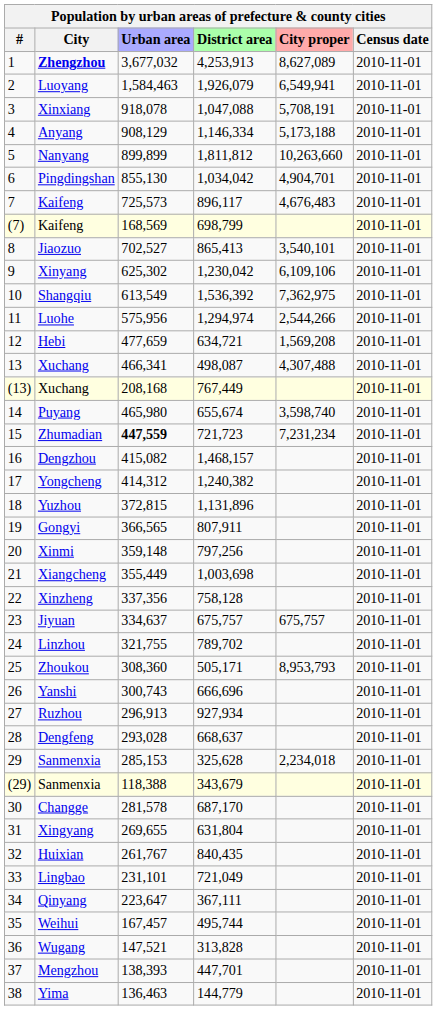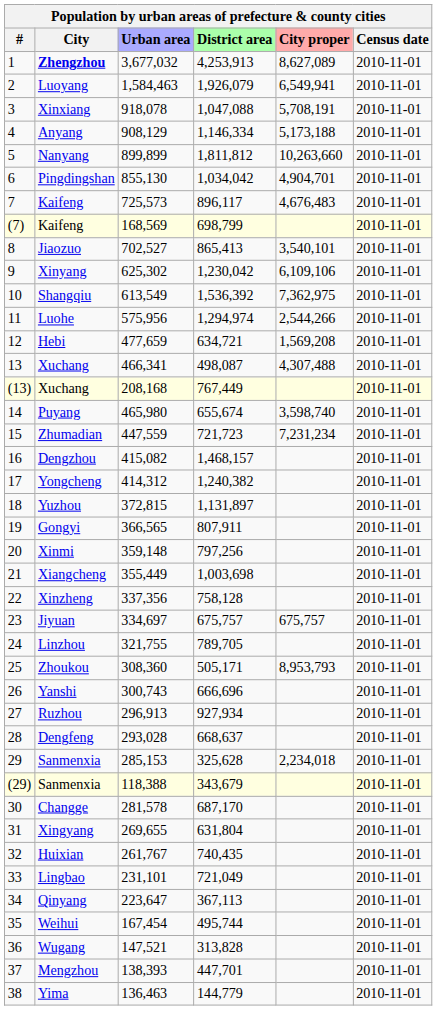 <table class="wikitable sortable collapsible" style="font-size:90%;">
 <tr>
 <th colspan="6">Population by urban areas of prefecture & county cities</th>
 </tr>
 <tr>
 <th>#</th>
 <th>City</th>
 <th style ="background-color: #aaaaff;">Urban area</th>
 <th style ="background-color: #aaffaa;">District area</th>
 <th style ="background-color: #ffaaaa;">City proper</th>
 <th>Census date</th>
 </tr>
 <tr>
 <td>1</td>
 <td><strong><a href='#'>Zhengzhou</a></strong></td>
 <td>3,677,032</td>
 <td>4,253,913</td>
 <td>8,627,089</td>
 <td>2010-11-01</td>
 </tr>
 <tr>
 <td>2</td>
 <td><a href='#'>Luoyang</a></td>
 <td>1,584,463</td>
 <td>1,926,079</td>
 <td>6,549,941</td>
 <td>2010-11-01</td>
 </tr>
 <tr>
 <td>3</td>
 <td><a href='#'>Xinxiang</a></td>
 <td>918,078</td>
 <td>1,047,088</td>
 <td>5,708,191</td>
 <td>2010-11-01</td>
 </tr>
 <tr>
 <td>4</td>
 <td><a href='#'>Anyang</a></td>
 <td>908,129</td>
 <td>1,146,334</td>
 <td>5,173,188</td>
 <td>2010-11-01</td>
 </tr>
 <tr>
 <td>5</td>
 <td><a href='#'>Nanyang</a></td>
 <td>899,899</td>
 <td>1,811,812</td>
 <td>10,263,660</td>
 <td>2010-11-01</td>
 </tr>
 <tr>
 <td>6</td>
 <td><a href='#'>Pingdingshan</a></td>
 <td>855,130</td>
 <td>1,034,042</td>
 <td>4,904,701</td>
 <td>2010-11-01</td>
 </tr>
 <tr>
 <td>7</td>
 <td><a href='#'>Kaifeng</a></td>
 <td>725,573</td>
 <td>896,117</td>
 <td>4,676,483</td>
 <td>2010-11-01</td>
 </tr>
 <tr bgcolor="lightyellow" class="sortbottom">
 <td>(7)</td>
 <td>Kaifeng </td>
 <td>168,569</td>
 <td>698,799</td>
 <td></td>
 <td>2010-11-01</td>
 </tr>
 <tr>
 <td>8</td>
 <td><a href='#'>Jiaozuo</a></td>
 <td>702,527</td>
 <td>865,413</td>
 <td>3,540,101</td>
 <td>2010-11-01</td>
 </tr>
 <tr>
 <td>9</td>
 <td><a href='#'>Xinyang</a></td>
 <td>625,302</td>
 <td>1,230,042</td>
 <td>6,109,106</td>
 <td>2010-11-01</td>
 </tr>
 <tr>
 <td>10</td>
 <td><a href='#'>Shangqiu</a></td>
 <td>613,549</td>
 <td>1,536,392</td>
 <td>7,362,975</td>
 <td>2010-11-01</td>
 </tr>
 <tr>
 <td>11</td>
 <td><a href='#'>Luohe</a></td>
 <td>575,956</td>
 <td>1,294,974</td>
 <td>2,544,266</td>
 <td>2010-11-01</td>
 </tr>
 <tr>
 <td>12</td>
 <td><a href='#'>Hebi</a></td>
 <td>477,659</td>
 <td>634,721</td>
 <td>1,569,208</td>
 <td>2010-11-01</td>
 </tr>
 <tr>
 <td>13</td>
 <td><a href='#'>Xuchang</a></td>
 <td>466,341</td>
 <td>498,087</td>
 <td>4,307,488</td>
 <td>2010-11-01</td>
 </tr>
 <tr bgcolor="lightyellow" class="sortbottom">
 <td>(13)</td>
 <td>Xuchang </td>
 <td>208,168</td>
 <td>767,449</td>
 <td></td>
 <td>2010-11-01</td>
 </tr>
 <tr>
 <td>14</td>
 <td><a href='#'>Puyang</a></td>
 <td>465,980</td>
 <td>655,674</td>
 <td>3,598,740</td>
 <td>2010-11-01</td>
 </tr>
 <tr>
 <td>15</td>
 <td><a href='#'>Zhumadian</a></td>
-<td><strong>447,559</strong></td>
+<td>447,559</td>
 <td>721,723</td>
 <td>7,231,234</td>
 <td>2010-11-01</td>
 </tr>
 <tr>
 <td>16</td>
 <td><a href='#'>Dengzhou</a></td>
 <td>415,082</td>
 <td>1,468,157</td>
 <td></td>
 <td>2010-11-01</td>
 </tr>
 <tr>
 <td>17</td>
 <td><a href='#'>Yongcheng</a></td>
 <td>414,312</td>
 <td>1,240,382</td>
 <td></td>
 <td>2010-11-01</td>
 </tr>
 <tr>
 <td>18</td>
 <td><a href='#'>Yuzhou</a></td>
 <td>372,815</td>
-<td>1,131,896</td>
+<td>1,131,897</td>
 <td></td>
 <td>2010-11-01</td>
 </tr>
 <tr>
 <td>19</td>
 <td><a href='#'>Gongyi</a></td>
 <td>366,565</td>
 <td>807,911</td>
 <td></td>
 <td>2010-11-01</td>
 </tr>
 <tr>
 <td>20</td>
 <td><a href='#'>Xinmi</a></td>
 <td>359,148</td>
 <td>797,256</td>
 <td></td>
 <td>2010-11-01</td>
 </tr>
 <tr>
 <td>21</td>
 <td><a href='#'>Xiangcheng</a></td>
 <td>355,449</td>
 <td>1,003,698</td>
 <td></td>
 <td>2010-11-01</td>
 </tr>
 <tr>
 <td>22</td>
 <td><a href='#'>Xinzheng</a></td>
 <td>337,356</td>
 <td>758,128</td>
 <td></td>
 <td>2010-11-01</td>
 </tr>
 <tr>
 <td>23</td>
 <td><a href='#'>Jiyuan</a></td>
-<td>334,637</td>
+<td>334,697</td>
 <td>675,757</td>
 <td>675,757</td>
 <td>2010-11-01</td>
 </tr>
 <tr>
 <td>24</td>
 <td><a href='#'>Linzhou</a></td>
 <td>321,755</td>
-<td>789,702</td>
+<td>789,705</td>
 <td></td>
 <td>2010-11-01</td>
 </tr>
 <tr>
 <td>25</td>
 <td><a href='#'>Zhoukou</a></td>
 <td>308,360</td>
 <td>505,171</td>
 <td>8,953,793</td>
 <td>2010-11-01</td>
 </tr>
 <tr>
 <td>26</td>
 <td><a href='#'>Yanshi</a></td>
 <td>300,743</td>
 <td>666,696</td>
 <td></td>
 <td>2010-11-01</td>
 </tr>
 <tr>
 <td>27</td>
 <td><a href='#'>Ruzhou</a></td>
 <td>296,913</td>
 <td>927,934</td>
 <td></td>
 <td>2010-11-01</td>
 </tr>
 <tr>
 <td>28</td>
 <td><a href='#'>Dengfeng</a></td>
 <td>293,028</td>
 <td>668,637</td>
 <td></td>
 <td>2010-11-01</td>
 </tr>
 <tr>
 <td>29</td>
 <td><a href='#'>Sanmenxia</a></td>
 <td>285,153</td>
 <td>325,628</td>
 <td>2,234,018</td>
 <td>2010-11-01</td>
 </tr>
 <tr bgcolor="lightyellow" class="sortbottom">
 <td>(29)</td>
 <td>Sanmenxia </td>
 <td>118,388</td>
 <td>343,679</td>
 <td></td>
 <td>2010-11-01</td>
 </tr>
 <tr>
 <td>30</td>
 <td><a href='#'>Changge</a></td>
 <td>281,578</td>
 <td>687,170</td>
 <td></td>
 <td>2010-11-01</td>
 </tr>
 <tr>
 <td>31</td>
 <td><a href='#'>Xingyang</a></td>
 <td>269,655</td>
 <td>631,804</td>
 <td></td>
 <td>2010-11-01</td>
 </tr>
 <tr>
 <td>32</td>
 <td><a href='#'>Huixian</a></td>
 <td>261,767</td>
-<td>840,435</td>
+<td>740,435</td>
 <td></td>
 <td>2010-11-01</td>
 </tr>
 <tr>
 <td>33</td>
 <td><a href='#'>Lingbao</a></td>
 <td>231,101</td>
 <td>721,049</td>
 <td></td>
 <td>2010-11-01</td>
 </tr>
 <tr>
 <td>34</td>
 <td><a href='#'>Qinyang</a></td>
 <td>223,647</td>
-<td>367,111</td>
+<td>367,113</td>
 <td></td>
 <td>2010-11-01</td>
 </tr>
 <tr>
 <td>35</td>
 <td><a href='#'>Weihui</a></td>
-<td>167,457</td>
+<td>167,454</td>
 <td>495,744</td>
 <td></td>
 <td>2010-11-01</td>
 </tr>
 <tr>
 <td>36</td>
 <td><a href='#'>Wugang</a></td>
 <td>147,521</td>
 <td>313,828</td>
 <td></td>
 <td>2010-11-01</td>
 </tr>
 <tr>
 <td>37</td>
 <td><a href='#'>Mengzhou</a></td>
 <td>138,393</td>
 <td>447,701</td>
 <td></td>
 <td>2010-11-01</td>
 </tr>
 <tr>
 <td>38</td>
 <td><a href='#'>Yima</a></td>
 <td>136,463</td>
 <td>144,779</td>
 <td></td>
 <td>2010-11-01</td>
 </tr>
 </table>
